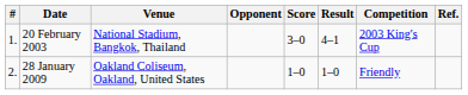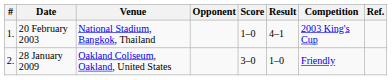 <table class="wikitable">
 <tr>
 <th>#</th>
 <th>Date</th>
 <th>Venue</th>
 <th>Opponent</th>
 <th>Score</th>
 <th>Result</th>
 <th>Competition</th>
 <th>Ref.</th>
 </tr>
 <tr>
 <td>1.</td>
 <td>20 February 2003</td>
 <td><a href='#'>National Stadium</a>, <a href='#'>Bangkok</a>, Thailand</td>
 <td></td>
-<td>3–0</td>
+<td>1–0</td>
 <td>4–1</td>
 <td><a href='#'>2003 King's Cup</a></td>
 <td></td>
 </tr>
 <tr>
 <td>2.</td>
 <td>28 January 2009</td>
 <td><a href='#'>Oakland Coliseum</a>, <a href='#'>Oakland</a>, United States</td>
 <td></td>
-<td>1–0</td>
+<td>3–0</td>
 <td>1–0</td>
 <td><a href='#'>Friendly</a></td>
 <td></td>
 </tr>
 </table>
